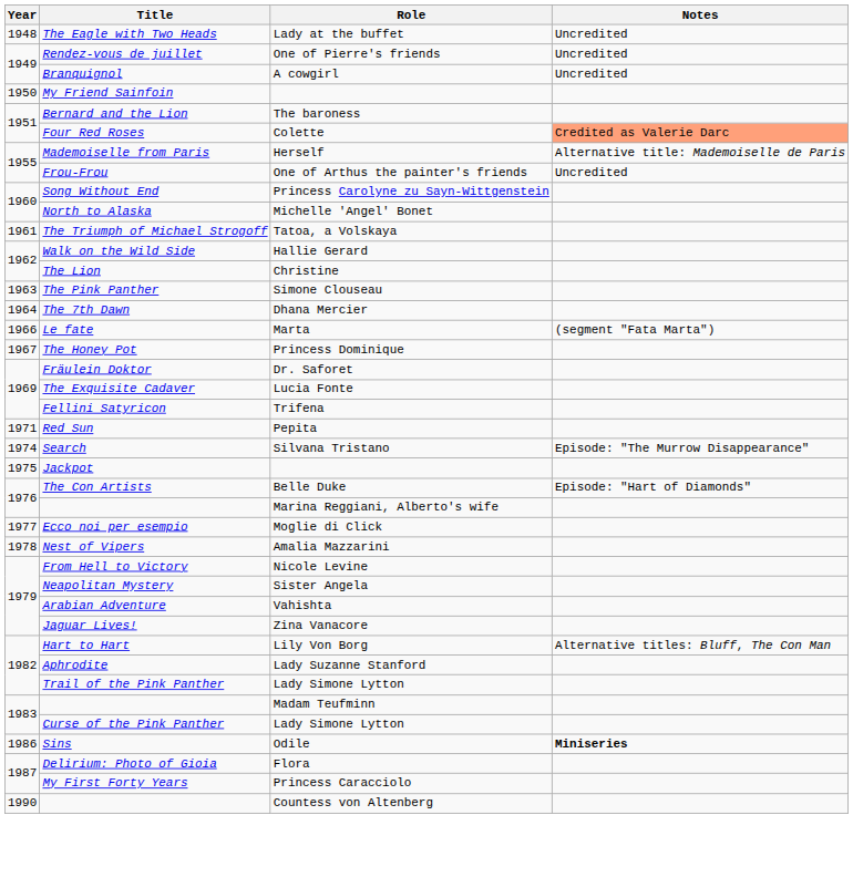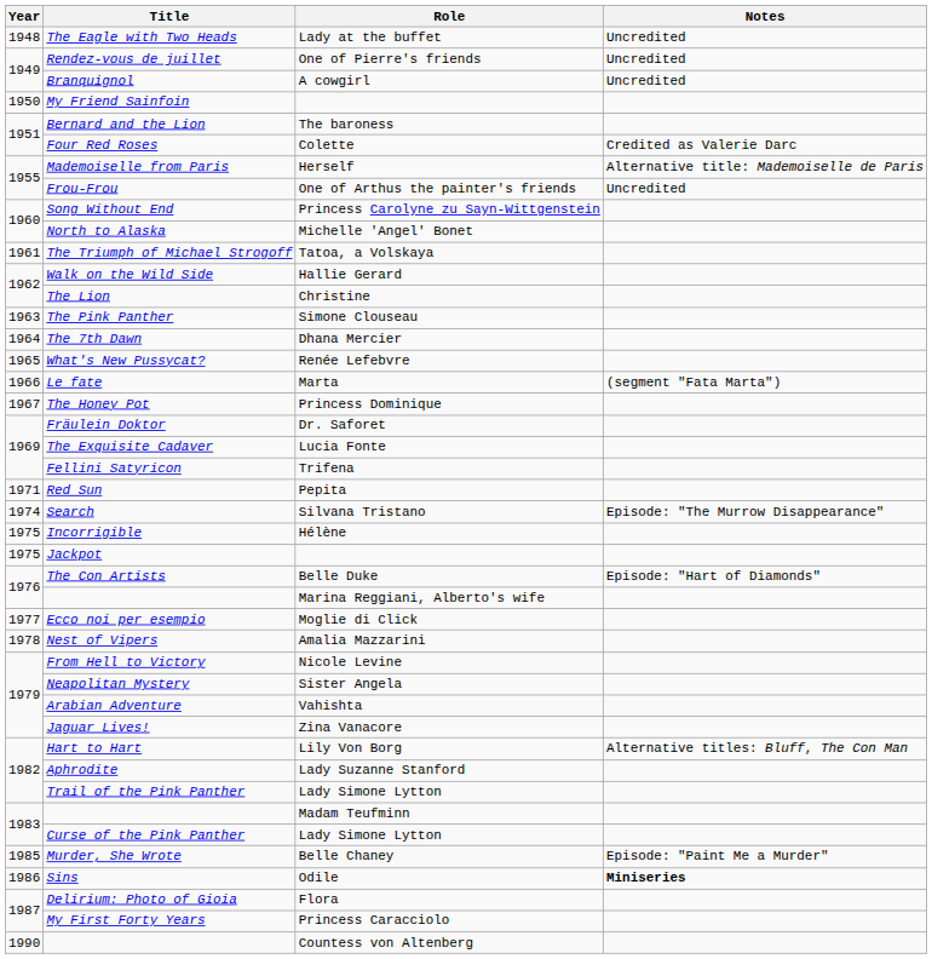 <table class="wikitable sortable">
 <tr>
 <th>Year</th>
 <th>Title</th>
 <th>Role</th>
 <th class="unsortable">Notes</th>
 </tr>
 <tr>
 <td>1948</td>
 <td><em><a href='#'>The Eagle with Two Heads</a></em></td>
 <td>Lady at the buffet</td>
 <td>Uncredited</td>
 </tr>
 <tr>
 <td rowspan=2>1949</td>
 <td><em><a href='#'>Rendez-vous de juillet</a></em></td>
 <td>One of Pierre's friends</td>
 <td>Uncredited</td>
 </tr>
 <tr>
 <td><em><a href='#'>Branquignol</a></em></td>
 <td>A cowgirl</td>
 <td>Uncredited</td>
 </tr>
 <tr>
 <td>1950</td>
 <td><em><a href='#'>My Friend Sainfoin</a></em></td>
 <td></td>
 <td></td>
 </tr>
 <tr>
 <td rowspan=2>1951</td>
 <td><em><a href='#'>Bernard and the Lion</a></em></td>
 <td>The baroness</td>
 <td></td>
 </tr>
 <tr>
 <td><em><a href='#'>Four Red Roses</a></em></td>
 <td>Colette</td>
-<td style="background: lightsalmon;">Credited as Valerie Darc</td>
+<td>Credited as Valerie Darc</td>
 </tr>
 <tr>
 <td rowspan=2>1955</td>
 <td><em><a href='#'>Mademoiselle from Paris</a></em></td>
 <td>Herself</td>
 <td>Alternative title: <em>Mademoiselle de Paris</em></td>
 </tr>
 <tr>
 <td><em><a href='#'>Frou-Frou</a></em></td>
 <td>One of Arthus the painter's friends</td>
 <td>Uncredited</td>
 </tr>
 <tr>
 <td rowspan=2>1960</td>
 <td><em><a href='#'>Song Without End</a></em></td>
 <td>Princess <a href='#'>Carolyne zu Sayn-Wittgenstein</a></td>
 <td></td>
 </tr>
 <tr>
 <td><em><a href='#'>North to Alaska</a></em></td>
 <td>Michelle 'Angel' Bonet</td>
 <td></td>
 </tr>
 <tr>
 <td>1961</td>
 <td><em><a href='#'>The Triumph of Michael Strogoff</a></em></td>
 <td>Tatoa, a Volskaya</td>
 <td></td>
 </tr>
 <tr>
 <td rowspan=2>1962</td>
 <td><em><a href='#'>Walk on the Wild Side</a></em></td>
 <td>Hallie Gerard</td>
 <td></td>
 </tr>
 <tr>
 <td><em><a href='#'>The Lion</a></em></td>
 <td>Christine</td>
 <td></td>
 </tr>
 <tr>
 <td>1963</td>
 <td><em><a href='#'>The Pink Panther</a></em></td>
 <td>Simone Clouseau</td>
 <td></td>
 </tr>
 <tr>
 <td>1964</td>
 <td><em><a href='#'>The 7th Dawn</a></em></td>
 <td>Dhana Mercier</td>
 <td></td>
 </tr>
 <tr>
+<td>1965</td>
+<td><em><a href='#'>What's New Pussycat?</a></em></td>
+<td>Renée Lefebvre</td>
+<td></td>
+</tr>
+<tr>
 <td>1966</td>
 <td><em><a href='#'>Le fate</a></em></td>
 <td>Marta</td>
 <td>(segment "Fata Marta")</td>
 </tr>
 <tr>
 <td>1967</td>
 <td><em><a href='#'>The Honey Pot</a></em></td>
 <td>Princess Dominique</td>
 <td></td>
 </tr>
 <tr>
 <td rowspan=3>1969</td>
 <td><em><a href='#'>Fräulein Doktor</a></em></td>
 <td>Dr. Saforet</td>
 <td></td>
 </tr>
 <tr>
 <td><em><a href='#'>The Exquisite Cadaver</a></em></td>
 <td>Lucia Fonte</td>
 <td></td>
 </tr>
 <tr>
 <td><em><a href='#'>Fellini Satyricon</a></em></td>
 <td>Trifena</td>
 <td></td>
 </tr>
 <tr>
 <td>1971</td>
 <td><em><a href='#'>Red Sun</a></em></td>
 <td>Pepita</td>
 <td></td>
 </tr>
 <tr>
 <td>1974</td>
 <td><em><a href='#'>Search</a></em></td>
 <td>Silvana Tristano</td>
 <td>Episode: "The Murrow Disappearance"</td>
+</tr>
+<tr>
+<td>1975</td>
+<td><em><a href='#'>Incorrigible</a></em></td>
+<td>Hélène</td>
+<td></td>
 </tr>
 <tr>
 <td>1975</td>
 <td><em><a href='#'>Jackpot</a></em></td>
 <td></td>
 <td></td>
 </tr>
 <tr>
 <td rowspan=2>1976</td>
 <td><em><a href='#'>The Con Artists</a></em></td>
 <td>Belle Duke</td>
 <td>Episode: "Hart of Diamonds"</td>
 </tr>
 <tr>
 <td><em></em></td>
 <td>Marina Reggiani, Alberto's wife</td>
 <td></td>
 </tr>
 <tr>
 <td>1977</td>
 <td><em><a href='#'>Ecco noi per esempio</a></em></td>
 <td>Moglie di Click</td>
 <td></td>
 </tr>
 <tr>
 <td>1978</td>
 <td><em><a href='#'>Nest of Vipers</a></em></td>
 <td>Amalia Mazzarini</td>
 <td></td>
 </tr>
 <tr>
 <td rowspan=4>1979</td>
 <td><em><a href='#'>From Hell to Victory</a></em></td>
 <td>Nicole Levine</td>
 <td></td>
 </tr>
 <tr>
 <td><em><a href='#'>Neapolitan Mystery</a></em></td>
 <td>Sister Angela</td>
 <td></td>
 </tr>
 <tr>
 <td><em><a href='#'>Arabian Adventure</a></em></td>
 <td>Vahishta</td>
 <td></td>
 </tr>
 <tr>
 <td><em><a href='#'>Jaguar Lives!</a></em></td>
 <td>Zina Vanacore</td>
 <td></td>
 </tr>
 <tr>
 <td rowspan=3>1982</td>
 <td><em><a href='#'>Hart to Hart</a></em></td>
 <td>Lily Von Borg</td>
 <td>Alternative titles: <em>Bluff</em>, <em>The Con Man</em></td>
 </tr>
 <tr>
 <td><em><a href='#'>Aphrodite</a></em></td>
 <td>Lady Suzanne Stanford</td>
 <td></td>
 </tr>
 <tr>
 <td><em><a href='#'>Trail of the Pink Panther</a></em></td>
 <td>Lady Simone Lytton</td>
 <td></td>
 </tr>
 <tr>
 <td rowspan=2>1983</td>
 <td><em></em></td>
 <td>Madam Teufminn</td>
 <td></td>
 </tr>
 <tr>
 <td><em><a href='#'>Curse of the Pink Panther</a></em></td>
 <td>Lady Simone Lytton</td>
 <td></td>
 </tr>
 <tr>
+<td>1985</td>
+<td><em><a href='#'>Murder, She Wrote</a></em></td>
+<td>Belle Chaney</td>
+<td>Episode: "Paint Me a Murder"</td>
+</tr>
+<tr>
 <td>1986</td>
 <td><em><a href='#'>Sins</a></em></td>
 <td>Odile</td>
 <td><strong>Miniseries</strong></td>
 </tr>
 <tr>
 <td rowspan=2>1987</td>
 <td><em><a href='#'>Delirium: Photo of Gioia</a></em></td>
 <td>Flora</td>
 <td></td>
 </tr>
 <tr>
 <td><em><a href='#'>My First Forty Years</a></em></td>
 <td>Princess Caracciolo</td>
 <td></td>
 </tr>
 <tr>
 <td>1990</td>
 <td><em></em></td>
 <td>Countess von Altenberg</td>
 <td></td>
 </tr>
 </table>
